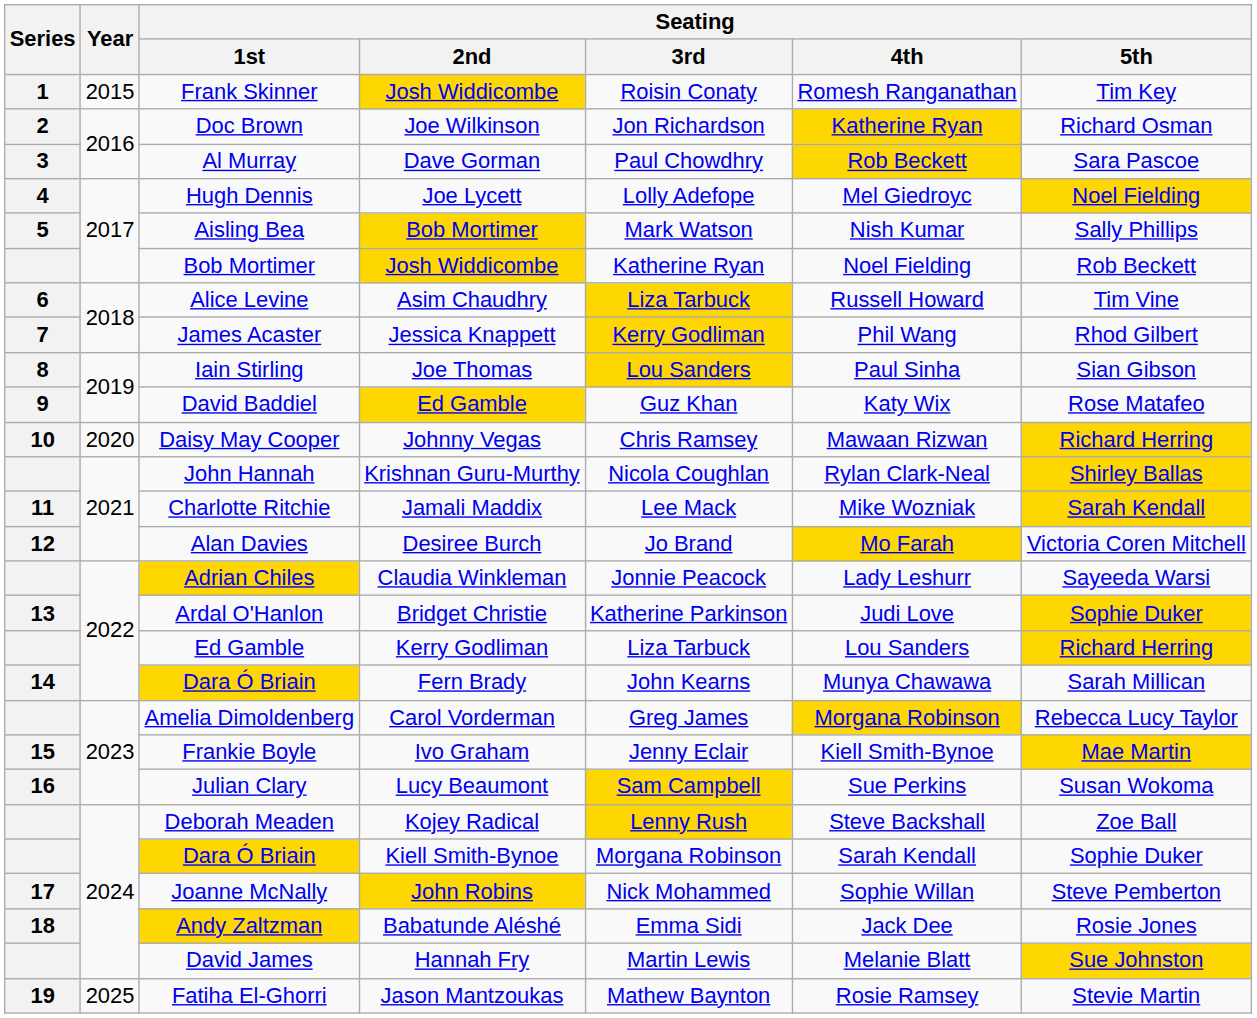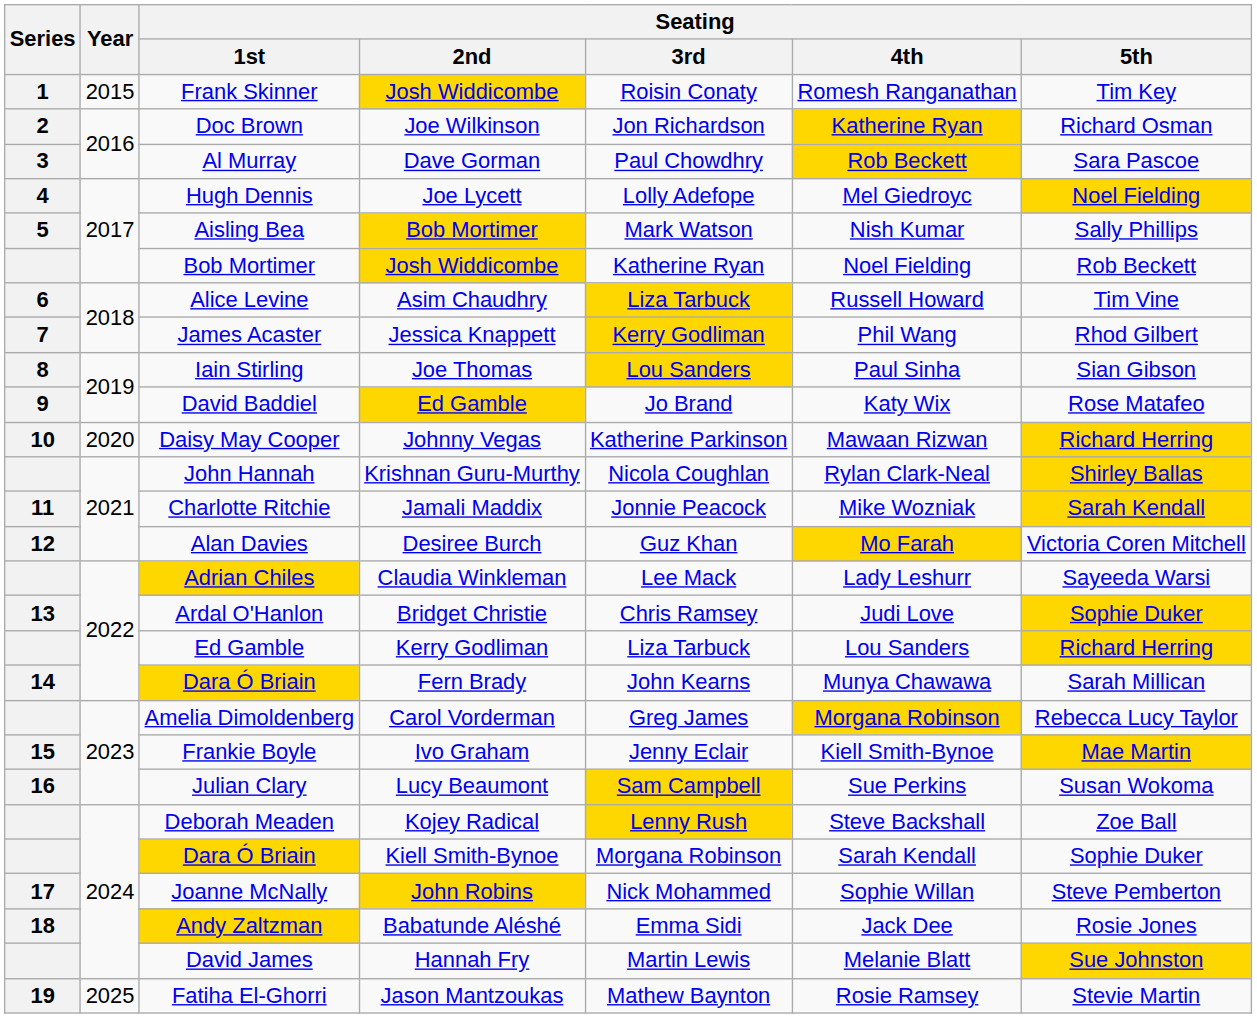 <table class="wikitable" style="text-align:center;">
 <tr>
 <th rowspan=2>Series</th>
 <th rowspan=2>Year</th>
 <th colspan=5>Seating</th>
 </tr>
 <tr>
 <th>1st</th>
 <th>2nd</th>
 <th>3rd</th>
 <th>4th</th>
 <th>5th</th>
 </tr>
 <tr>
 <th>1</th>
 <td>2015</td>
 <td><a href='#'>Frank Skinner</a></td>
 <td style="background:Gold;"><a href='#'>Josh Widdicombe</a> </td>
 <td><a href='#'>Roisin Conaty</a></td>
 <td><a href='#'>Romesh Ranganathan</a></td>
 <td><a href='#'>Tim Key</a></td>
 </tr>
 <tr>
 <th>2</th>
 <td rowspan=2>2016</td>
 <td><a href='#'>Doc Brown</a></td>
 <td><a href='#'>Joe Wilkinson</a></td>
 <td><a href='#'>Jon Richardson</a></td>
 <td style="background:Gold;"><a href='#'>Katherine Ryan</a> </td>
 <td><a href='#'>Richard Osman</a></td>
 </tr>
 <tr>
 <th>3</th>
 <td><a href='#'>Al Murray</a></td>
 <td><a href='#'>Dave Gorman</a></td>
 <td><a href='#'>Paul Chowdhry</a></td>
 <td style="background:Gold;"><a href='#'>Rob Beckett</a> </td>
 <td><a href='#'>Sara Pascoe</a></td>
 </tr>
 <tr>
 <th>4</th>
 <td rowspan=3>2017</td>
 <td><a href='#'>Hugh Dennis</a></td>
 <td><a href='#'>Joe Lycett</a></td>
 <td><a href='#'>Lolly Adefope</a></td>
 <td><a href='#'>Mel Giedroyc</a></td>
 <td style="background:Gold;"><a href='#'>Noel Fielding</a> </td>
 </tr>
 <tr>
 <th>5</th>
 <td><a href='#'>Aisling Bea</a></td>
 <td style="background:Gold;"><a href='#'>Bob Mortimer</a> </td>
 <td><a href='#'>Mark Watson</a></td>
 <td><a href='#'>Nish Kumar</a></td>
 <td><a href='#'>Sally Phillips</a></td>
 </tr>
 <tr>
 <th></th>
 <td><a href='#'>Bob Mortimer</a></td>
 <td style="background:gold;"><a href='#'>Josh Widdicombe</a> </td>
 <td><a href='#'>Katherine Ryan</a></td>
 <td><a href='#'>Noel Fielding</a></td>
 <td><a href='#'>Rob Beckett</a></td>
 </tr>
 <tr>
 <th>6</th>
 <td rowspan=2>2018</td>
 <td><a href='#'>Alice Levine</a></td>
 <td><a href='#'>Asim Chaudhry</a></td>
 <td style="background:Gold;"><a href='#'>Liza Tarbuck</a> </td>
 <td><a href='#'>Russell Howard</a></td>
 <td><a href='#'>Tim Vine</a></td>
 </tr>
 <tr>
 <th>7</th>
 <td><a href='#'>James Acaster</a></td>
 <td><a href='#'>Jessica Knappett</a></td>
 <td style="background:Gold;"><a href='#'>Kerry Godliman</a> </td>
 <td><a href='#'>Phil Wang</a></td>
 <td><a href='#'>Rhod Gilbert</a></td>
 </tr>
 <tr>
 <th>8</th>
 <td rowspan=2>2019</td>
 <td><a href='#'>Iain Stirling</a></td>
 <td><a href='#'>Joe Thomas</a></td>
 <td style="background:Gold;"><a href='#'>Lou Sanders</a> </td>
 <td><a href='#'>Paul Sinha</a></td>
 <td><a href='#'>Sian Gibson</a></td>
 </tr>
 <tr>
 <th>9</th>
 <td><a href='#'>David Baddiel</a></td>
 <td style="background:Gold;"><a href='#'>Ed Gamble</a> </td>
-<td><a href='#'>Guz Khan</a></td>
+<td><a href='#'>Jo Brand</a></td>
 <td><a href='#'>Katy Wix</a></td>
 <td><a href='#'>Rose Matafeo</a></td>
 </tr>
 <tr>
 <th>10</th>
 <td>2020</td>
 <td><a href='#'>Daisy May Cooper</a></td>
 <td><a href='#'>Johnny Vegas</a></td>
-<td><a href='#'>Chris Ramsey</a></td>
+<td><a href='#'>Katherine Parkinson</a></td>
 <td><a href='#'>Mawaan Rizwan</a></td>
 <td style="background:Gold;"><a href='#'>Richard Herring</a> </td>
 </tr>
 <tr>
 <th></th>
 <td rowspan=3>2021</td>
 <td><a href='#'>John Hannah</a></td>
 <td><a href='#'>Krishnan Guru-Murthy</a></td>
 <td><a href='#'>Nicola Coughlan</a></td>
 <td><a href='#'>Rylan Clark-Neal</a></td>
 <td style="background:Gold;"><a href='#'>Shirley Ballas</a> </td>
 </tr>
 <tr>
 <th>11</th>
 <td><a href='#'>Charlotte Ritchie</a></td>
 <td><a href='#'>Jamali Maddix</a></td>
-<td><a href='#'>Lee Mack</a></td>
+<td><a href='#'>Jonnie Peacock</a></td>
 <td><a href='#'>Mike Wozniak</a></td>
 <td style="background:Gold;"><a href='#'>Sarah Kendall</a> </td>
 </tr>
 <tr>
 <th>12</th>
 <td><a href='#'>Alan Davies</a></td>
 <td><a href='#'>Desiree Burch</a></td>
-<td><a href='#'>Jo Brand</a></td>
+<td><a href='#'>Guz Khan</a></td>
 <td style="background:gold;"><a href='#'>Mo Farah</a> </td>
 <td><a href='#'>Victoria Coren Mitchell</a></td>
 </tr>
 <tr>
 <th></th>
 <td rowspan=4>2022</td>
 <td style="background:Gold;"><a href='#'>Adrian Chiles</a> </td>
 <td><a href='#'>Claudia Winkleman</a></td>
-<td><a href='#'>Jonnie Peacock</a></td>
+<td><a href='#'>Lee Mack</a></td>
 <td><a href='#'>Lady Leshurr</a></td>
 <td><a href='#'>Sayeeda Warsi</a></td>
 </tr>
 <tr>
 <th>13</th>
 <td><a href='#'>Ardal O'Hanlon</a></td>
 <td><a href='#'>Bridget Christie</a></td>
-<td><a href='#'>Katherine Parkinson</a></td>
+<td><a href='#'>Chris Ramsey</a></td>
 <td><a href='#'>Judi Love</a></td>
 <td style="background:Gold;"><a href='#'>Sophie Duker</a> </td>
 </tr>
 <tr>
 <th></th>
 <td><a href='#'>Ed Gamble</a></td>
 <td><a href='#'>Kerry Godliman</a></td>
 <td><a href='#'>Liza Tarbuck</a></td>
 <td><a href='#'>Lou Sanders</a></td>
 <td style="background:gold;"><a href='#'>Richard Herring</a> </td>
 </tr>
 <tr>
 <th>14</th>
 <td style="background:gold;"><a href='#'>Dara Ó Briain</a> </td>
 <td><a href='#'>Fern Brady</a></td>
 <td><a href='#'>John Kearns</a></td>
 <td><a href='#'>Munya Chawawa</a></td>
 <td><a href='#'>Sarah Millican</a></td>
 </tr>
 <tr>
 <th></th>
 <td rowspan=3>2023</td>
 <td><a href='#'>Amelia Dimoldenberg</a></td>
 <td><a href='#'>Carol Vorderman</a></td>
 <td><a href='#'>Greg James</a></td>
 <td style="background:Gold;"><a href='#'>Morgana Robinson</a> </td>
 <td><a href='#'>Rebecca Lucy Taylor</a></td>
 </tr>
 <tr>
 <th>15</th>
 <td><a href='#'>Frankie Boyle</a></td>
 <td><a href='#'>Ivo Graham</a></td>
 <td><a href='#'>Jenny Eclair</a></td>
 <td><a href='#'>Kiell Smith-Bynoe</a></td>
 <td style="background:Gold;"><a href='#'>Mae Martin</a> </td>
 </tr>
 <tr>
 <th>16</th>
 <td><a href='#'>Julian Clary</a></td>
 <td><a href='#'>Lucy Beaumont</a></td>
 <td style="background:Gold;"><a href='#'>Sam Campbell</a> </td>
 <td><a href='#'>Sue Perkins</a></td>
 <td><a href='#'>Susan Wokoma</a></td>
 </tr>
 <tr>
 <th></th>
 <td rowspan=5>2024</td>
 <td><a href='#'>Deborah Meaden</a></td>
 <td><a href='#'>Kojey Radical</a></td>
 <td style="background:Gold;"><a href='#'>Lenny Rush</a> </td>
 <td><a href='#'>Steve Backshall</a></td>
 <td><a href='#'>Zoe Ball</a></td>
 </tr>
 <tr>
 <th></th>
 <td style="background:Gold;"><a href='#'>Dara Ó Briain</a> </td>
 <td><a href='#'>Kiell Smith-Bynoe</a></td>
 <td><a href='#'>Morgana Robinson</a></td>
 <td><a href='#'>Sarah Kendall</a></td>
 <td><a href='#'>Sophie Duker</a></td>
 </tr>
 <tr>
 <th>17</th>
 <td><a href='#'>Joanne McNally</a></td>
 <td style="background:Gold;"><a href='#'>John Robins</a> </td>
 <td><a href='#'>Nick Mohammed</a></td>
 <td><a href='#'>Sophie Willan</a></td>
 <td><a href='#'>Steve Pemberton</a></td>
 </tr>
 <tr>
 <th>18</th>
 <td style="background:Gold;"><a href='#'>Andy Zaltzman</a> </td>
 <td><a href='#'>Babatunde Aléshé</a></td>
 <td><a href='#'>Emma Sidi</a></td>
 <td><a href='#'>Jack Dee</a></td>
 <td><a href='#'>Rosie Jones</a></td>
 </tr>
 <tr>
 <th></th>
 <td><a href='#'>David James</a></td>
 <td><a href='#'>Hannah Fry</a></td>
 <td><a href='#'>Martin Lewis</a></td>
 <td><a href='#'>Melanie Blatt</a></td>
 <td style="background:Gold;"><a href='#'>Sue Johnston</a> </td>
 </tr>
 <tr>
 <th>19</th>
 <td rowspan=1>2025</td>
 <td><a href='#'>Fatiha El-Ghorri</a></td>
 <td><a href='#'>Jason Mantzoukas</a></td>
 <td><a href='#'>Mathew Baynton</a></td>
 <td><a href='#'>Rosie Ramsey</a></td>
 <td><a href='#'>Stevie Martin</a></td>
 </tr>
 </table>
